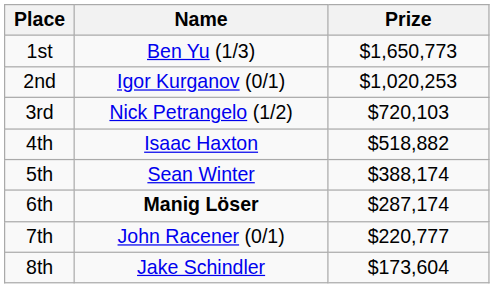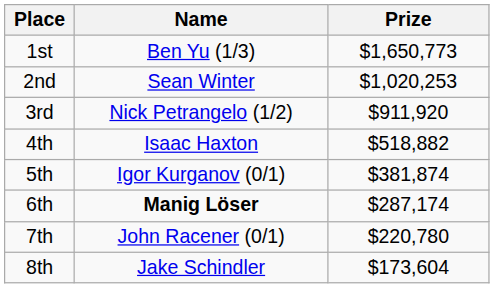 <table class="wikitable">
 <tr>
 <th width="50">Place</th>
 <th width="200">Name</th>
 <th width="125">Prize</th>
 </tr>
 <tr>
 <td align = "center">1st</td>
 <td align = "center"><a href='#'>Ben Yu</a> (1/3)</td>
 <td align = "center">$1,650,773</td>
 </tr>
 <tr>
 <td align = "center">2nd</td>
-<td align = "center"><a href='#'>Igor Kurganov</a> (0/1)</td>
+<td align = "center"><a href='#'>Sean Winter</a></td>
 <td align = "center">$1,020,253</td>
 </tr>
 <tr>
 <td align = "center">3rd</td>
 <td align = "center"><a href='#'>Nick Petrangelo</a> (1/2)</td>
-<td align = "center">$720,103</td>
+<td align = "center">$911,920</td>
 </tr>
 <tr>
 <td align = "center">4th</td>
 <td align = "center"><a href='#'>Isaac Haxton</a></td>
 <td align = "center">$518,882</td>
 </tr>
 <tr>
 <td align = "center">5th</td>
-<td align = "center"><a href='#'>Sean Winter</a></td>
-<td align = "center">$388,174</td>
+<td align = "center"><a href='#'>Igor Kurganov</a> (0/1)</td>
+<td align = "center">$381,874</td>
 </tr>
 <tr>
 <td align = "center">6th</td>
 <td align = "center"><strong>Manig Löser</strong></td>
 <td align = "center">$287,174</td>
 </tr>
 <tr>
 <td align = "center">7th</td>
 <td align = "center"><a href='#'>John Racener</a> (0/1)</td>
-<td align = "center">$220,777</td>
+<td align = "center">$220,780</td>
 </tr>
 <tr>
 <td align = "center">8th</td>
 <td align = "center"><a href='#'>Jake Schindler</a></td>
 <td align = "center">$173,604</td>
 </tr>
 </table>
